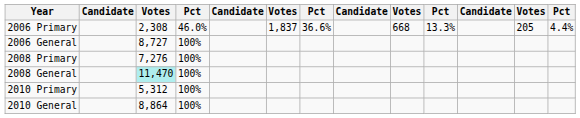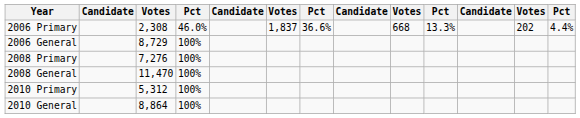 <table class="wikitable" style="margin:0.5em ; font-size:95%">
 <tr>
 <th>Year</th>
 <th>Candidate</th>
 <th>Votes</th>
 <th>Pct</th>
 <th>Candidate</th>
 <th>Votes</th>
 <th>Pct</th>
 <th>Candidate</th>
 <th>Votes</th>
 <th>Pct</th>
 <th>Candidate</th>
 <th>Votes</th>
 <th>Pct</th>
 </tr>
 <tr>
 <td>2006 Primary</td>
 <td></td>
 <td>2,308</td>
 <td>46.0%</td>
 <td></td>
 <td>1,837</td>
 <td>36.6%</td>
 <td></td>
 <td>668</td>
 <td>13.3%</td>
 <td></td>
-<td>205</td>
+<td>202</td>
 <td>4.4%</td>
 </tr>
 <tr>
 <td>2006 General</td>
 <td></td>
-<td>8,727</td>
+<td>8,729</td>
 <td>100%</td>
 <td></td>
 <td></td>
 <td></td>
 <td></td>
 <td></td>
 <td></td>
 <td></td>
 <td></td>
 <td></td>
 </tr>
 <tr>
 <td>2008 Primary</td>
 <td></td>
 <td>7,276</td>
 <td>100%</td>
 <td></td>
 <td></td>
 <td></td>
 <td></td>
 <td></td>
 <td></td>
 <td></td>
 <td></td>
 <td></td>
 </tr>
 <tr>
 <td>2008 General</td>
 <td></td>
-<td style="background: paleturquoise;">11,470</td>
+<td>11,470</td>
 <td>100%</td>
 <td></td>
 <td></td>
 <td></td>
 <td></td>
 <td></td>
 <td></td>
 <td></td>
 <td></td>
 <td></td>
 </tr>
 <tr>
 <td>2010 Primary</td>
 <td></td>
 <td>5,312</td>
 <td>100%</td>
 <td></td>
 <td></td>
 <td></td>
 <td></td>
 <td></td>
 <td></td>
 <td></td>
 <td></td>
 <td></td>
 </tr>
 <tr>
 <td>2010 General</td>
 <td></td>
 <td>8,864</td>
 <td>100%</td>
 <td></td>
 <td></td>
 <td></td>
 <td></td>
 <td></td>
 <td></td>
 <td></td>
 <td></td>
 <td></td>
 </tr>
 </table>
